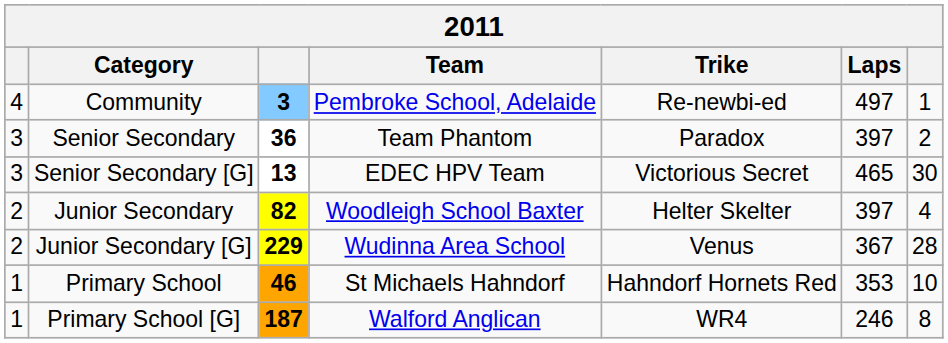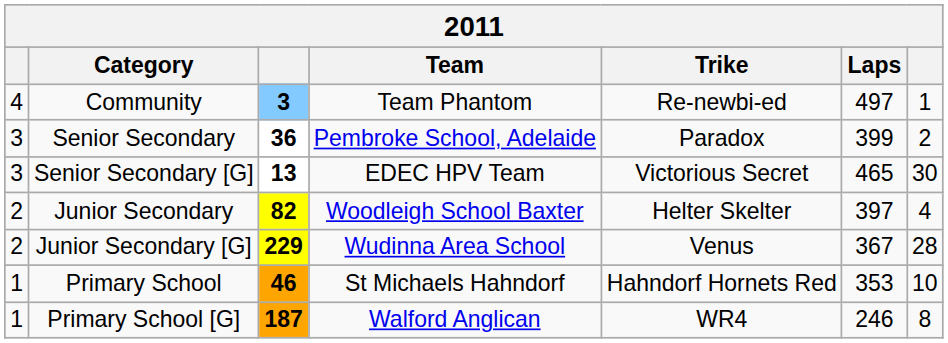 <table class="wikitable" style="font-size: 85%; text-align:center">
 <tr>
 <th colspan="7" width="300"><big>2011</big></th>
 </tr>
 <tr>
 <th style="background:#ccfwidth:2.5%"></th>
 <th style="background:#ccfwidth:19%">Category</th>
 <th valign="middle" style="background:#ccfwidth:3.5%"></th>
 <th style="background:#ccfwidth:32%">Team</th>
 <th style="background:#ccfwidth:32%">Trike</th>
 <th style="background:#ccfwidth:5%">Laps</th>
 <th style="background:#ccfwidth:6%"></th>
 </tr>
 <tr>
 <td>4</td>
 <td>Community</td>
 <td bgcolor=#82CAFF><strong>3</strong></td>
-<td> <a href='#'>Pembroke School, Adelaide</a></td>
+<td> Team Phantom</td>
 <td>Re-newbi-ed</td>
 <td>497</td>
 <td>1</td>
 </tr>
 <tr>
 <td>3</td>
 <td>Senior Secondary</td>
 <td bgcolor="#FFFFFF"><strong>36</strong></td>
-<td> Team Phantom</td>
+<td> <a href='#'>Pembroke School, Adelaide</a></td>
 <td>Paradox</td>
-<td>397</td>
+<td>399</td>
 <td>2</td>
 </tr>
 <tr>
 <td>3</td>
 <td>Senior Secondary [G]</td>
 <td bgcolor="#FFFFFF"><strong>13</strong></td>
 <td> EDEC HPV Team</td>
 <td>Victorious Secret</td>
 <td>465</td>
 <td>30</td>
 </tr>
 <tr>
 <td>2</td>
 <td>Junior Secondary</td>
 <td bgcolor="#FFFF00"><strong>82</strong></td>
 <td> <a href='#'>Woodleigh School Baxter</a></td>
 <td>Helter Skelter</td>
 <td>397</td>
 <td>4</td>
 </tr>
 <tr>
 <td>2</td>
 <td>Junior Secondary [G]</td>
 <td bgcolor="#FFFF00"><strong>229</strong></td>
 <td> <a href='#'>Wudinna Area School</a></td>
 <td>Venus</td>
 <td>367</td>
 <td>28</td>
 </tr>
 <tr>
 <td>1</td>
 <td>Primary School</td>
 <td bgcolor="#FFA500"><strong>46</strong></td>
 <td> St Michaels Hahndorf</td>
 <td>Hahndorf Hornets Red</td>
 <td>353</td>
 <td>10</td>
 </tr>
 <tr>
 <td>1</td>
 <td>Primary School [G]</td>
 <td bgcolor="#FFA500"><strong>187</strong></td>
 <td> <a href='#'>Walford Anglican</a></td>
 <td>WR4</td>
 <td>246</td>
 <td>8</td>
 </tr>
 </table>
